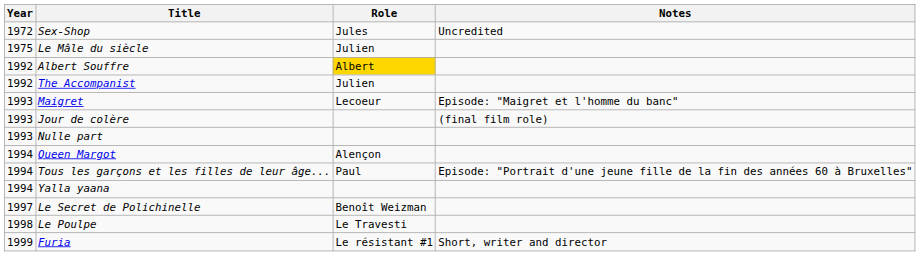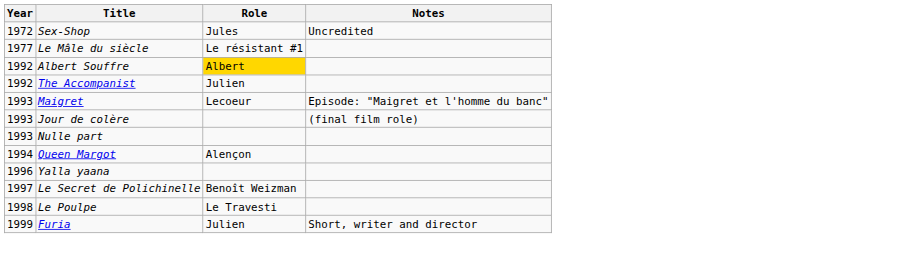 <table class="wikitable">
 <tr>
 <th>Year</th>
 <th>Title</th>
 <th>Role</th>
 <th>Notes</th>
 </tr>
 <tr>
 <td>1972</td>
 <td><em>Sex-Shop</em></td>
 <td>Jules</td>
 <td>Uncredited</td>
 </tr>
 <tr>
-<td>1975</td>
+<td>1977</td>
 <td><em>Le Mâle du siècle</em></td>
-<td>Julien</td>
+<td>Le résistant #1</td>
 <td></td>
 </tr>
 <tr>
 <td>1992</td>
 <td><em>Albert Souffre</em></td>
 <td style="background: gold;">Albert</td>
 <td></td>
 </tr>
 <tr>
 <td>1992</td>
 <td><em><a href='#'>The Accompanist</a></em></td>
 <td>Julien</td>
 <td></td>
 </tr>
 <tr>
 <td>1993</td>
 <td><em><a href='#'>Maigret</a></em></td>
 <td>Lecoeur</td>
 <td>Episode: "Maigret et l'homme du banc"</td>
 </tr>
 <tr>
 <td>1993</td>
 <td><em>Jour de colère</em></td>
 <td></td>
 <td>(final film role)</td>
 </tr>
 <tr>
 <td>1993</td>
 <td><em>Nulle part</em></td>
 <td></td>
 <td></td>
 </tr>
 <tr>
 <td>1994</td>
 <td><em><a href='#'>Queen Margot</a></em></td>
 <td>Alençon</td>
 <td></td>
 </tr>
 <tr>
-<td>1994</td>
-<td><em>Tous les garçons et les filles de leur âge...</em></td>
-<td>Paul</td>
-<td>Episode: "Portrait d'une jeune fille de la fin des années 60 à Bruxelles"</td>
-</tr>
-<tr>
-<td>1994</td>
+<td>1996</td>
 <td><em>Yalla yaana</em></td>
 <td></td>
 <td></td>
 </tr>
 <tr>
 <td>1997</td>
 <td><em>Le Secret de Polichinelle</em></td>
 <td>Benoît Weizman</td>
 <td></td>
 </tr>
 <tr>
 <td>1998</td>
 <td><em>Le Poulpe</em></td>
 <td>Le Travesti</td>
 <td></td>
 </tr>
 <tr>
 <td>1999</td>
 <td><em><a href='#'>Furia</a></em></td>
-<td>Le résistant #1</td>
+<td>Julien</td>
 <td>Short, writer and director</td>
 </tr>
 </table>
